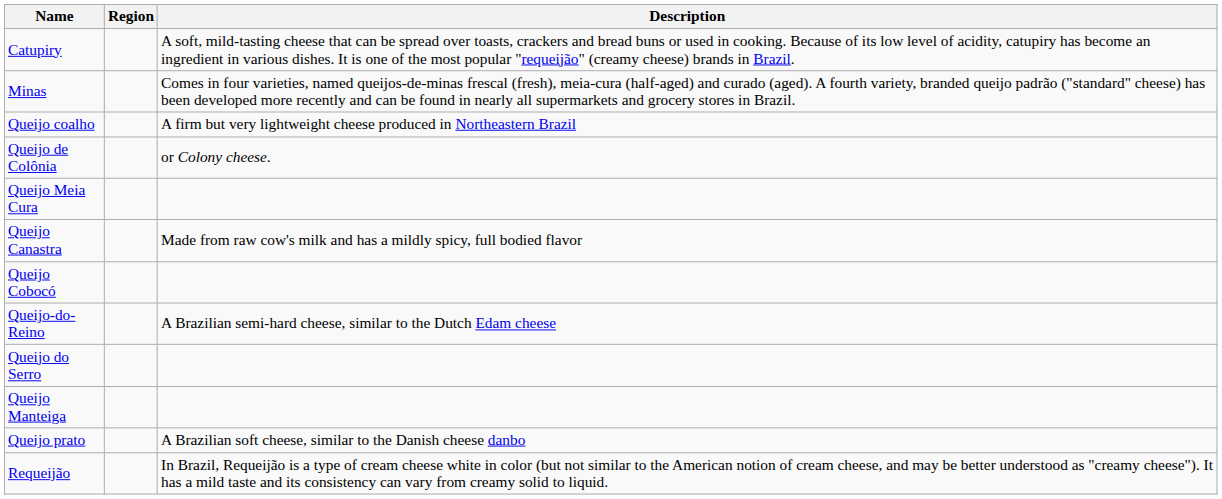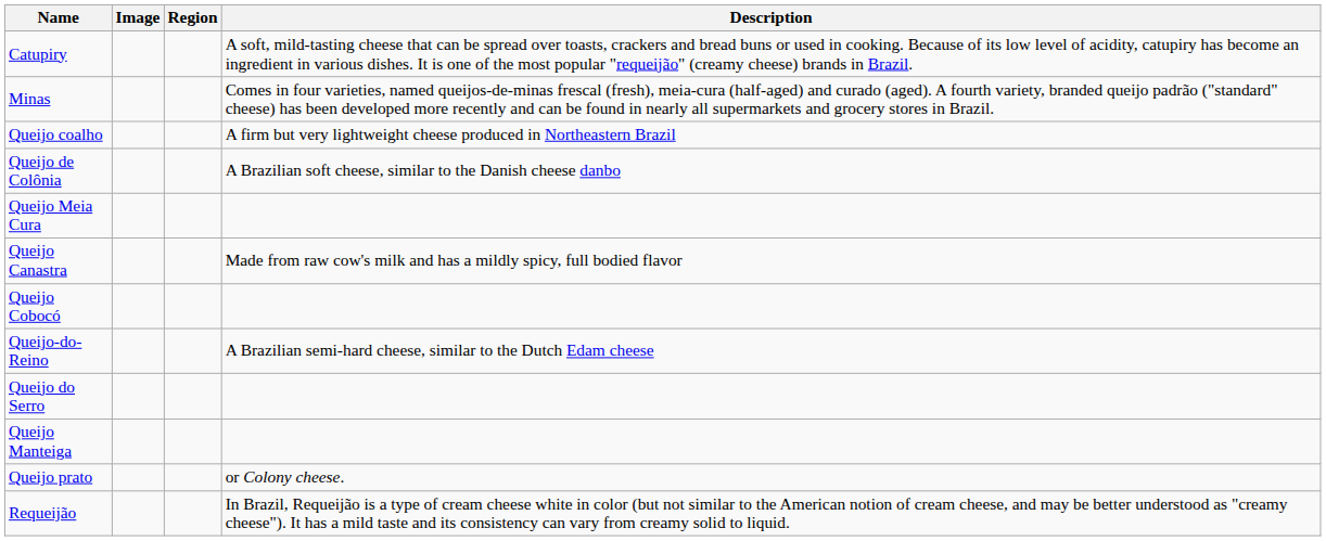 <table class="wikitable sortable" style="width:100%">
 <tr>
 <th>Name</th>
+<th class="unsortable">Image</th>
 <th>Region</th>
 <th>Description</th>
 </tr>
 <tr>
 <td><a href='#'>Catupiry</a></td>
 <td></td>
+<td></td>
 <td>A soft, mild-tasting cheese that can be spread over toasts, crackers and bread buns or used in cooking. Because of its low level of acidity, catupiry has become an ingredient in various dishes. It is one of the most popular "<a href='#'>requeijão</a>" (creamy cheese) brands in <a href='#'>Brazil</a>.</td>
 </tr>
 <tr>
 <td><a href='#'>Minas</a></td>
+<td></td>
 <td></td>
 <td>Comes in four varieties, named queijos-de-minas frescal (fresh), meia-cura (half-aged) and curado (aged). A fourth variety, branded queijo padrão ("standard" cheese) has been developed more recently and can be found in nearly all supermarkets and grocery stores in Brazil.</td>
 </tr>
 <tr>
 <td><a href='#'>Queijo coalho</a></td>
 <td></td>
+<td></td>
 <td>A firm but very lightweight cheese produced in <a href='#'>Northeastern Brazil</a></td>
 </tr>
 <tr>
 <td><a href='#'>Queijo de Colônia</a></td>
 <td></td>
-<td>or <em>Colony cheese</em>.</td>
+<td></td>
+<td>A Brazilian soft cheese, similar to the Danish cheese <a href='#'>danbo</a></td>
 </tr>
 <tr>
 <td><a href='#'>Queijo Meia Cura</a></td>
 <td></td>
 <td></td>
+<td></td>
 </tr>
 <tr>
 <td><a href='#'>Queijo Canastra</a></td>
+<td></td>
 <td></td>
 <td>Made from raw cow's milk and has a mildly spicy, full bodied flavor</td>
 </tr>
 <tr>
 <td><a href='#'>Queijo Cobocó</a></td>
 <td></td>
 <td></td>
+<td></td>
 </tr>
 <tr>
 <td><a href='#'>Queijo-do-Reino</a></td>
+<td></td>
 <td></td>
 <td>A Brazilian semi-hard cheese, similar to the Dutch <a href='#'>Edam cheese</a></td>
 </tr>
 <tr>
 <td><a href='#'>Queijo do Serro</a></td>
 <td></td>
 <td></td>
+<td></td>
 </tr>
 <tr>
 <td><a href='#'>Queijo Manteiga</a></td>
+<td></td>
 <td></td>
 <td></td>
 </tr>
 <tr>
 <td><a href='#'>Queijo prato</a></td>
 <td></td>
-<td>A Brazilian soft cheese, similar to the Danish cheese <a href='#'>danbo</a></td>
+<td></td>
+<td>or <em>Colony cheese</em>.</td>
 </tr>
 <tr>
 <td><a href='#'>Requeijão</a></td>
 <td></td>
+<td></td>
 <td>In Brazil, Requeijão is a type of cream cheese white in color (but not similar to the American notion of cream cheese, and may be better understood as "creamy cheese"). It has a mild taste and its consistency can vary from creamy solid to liquid.</td>
 </tr>
 </table>
